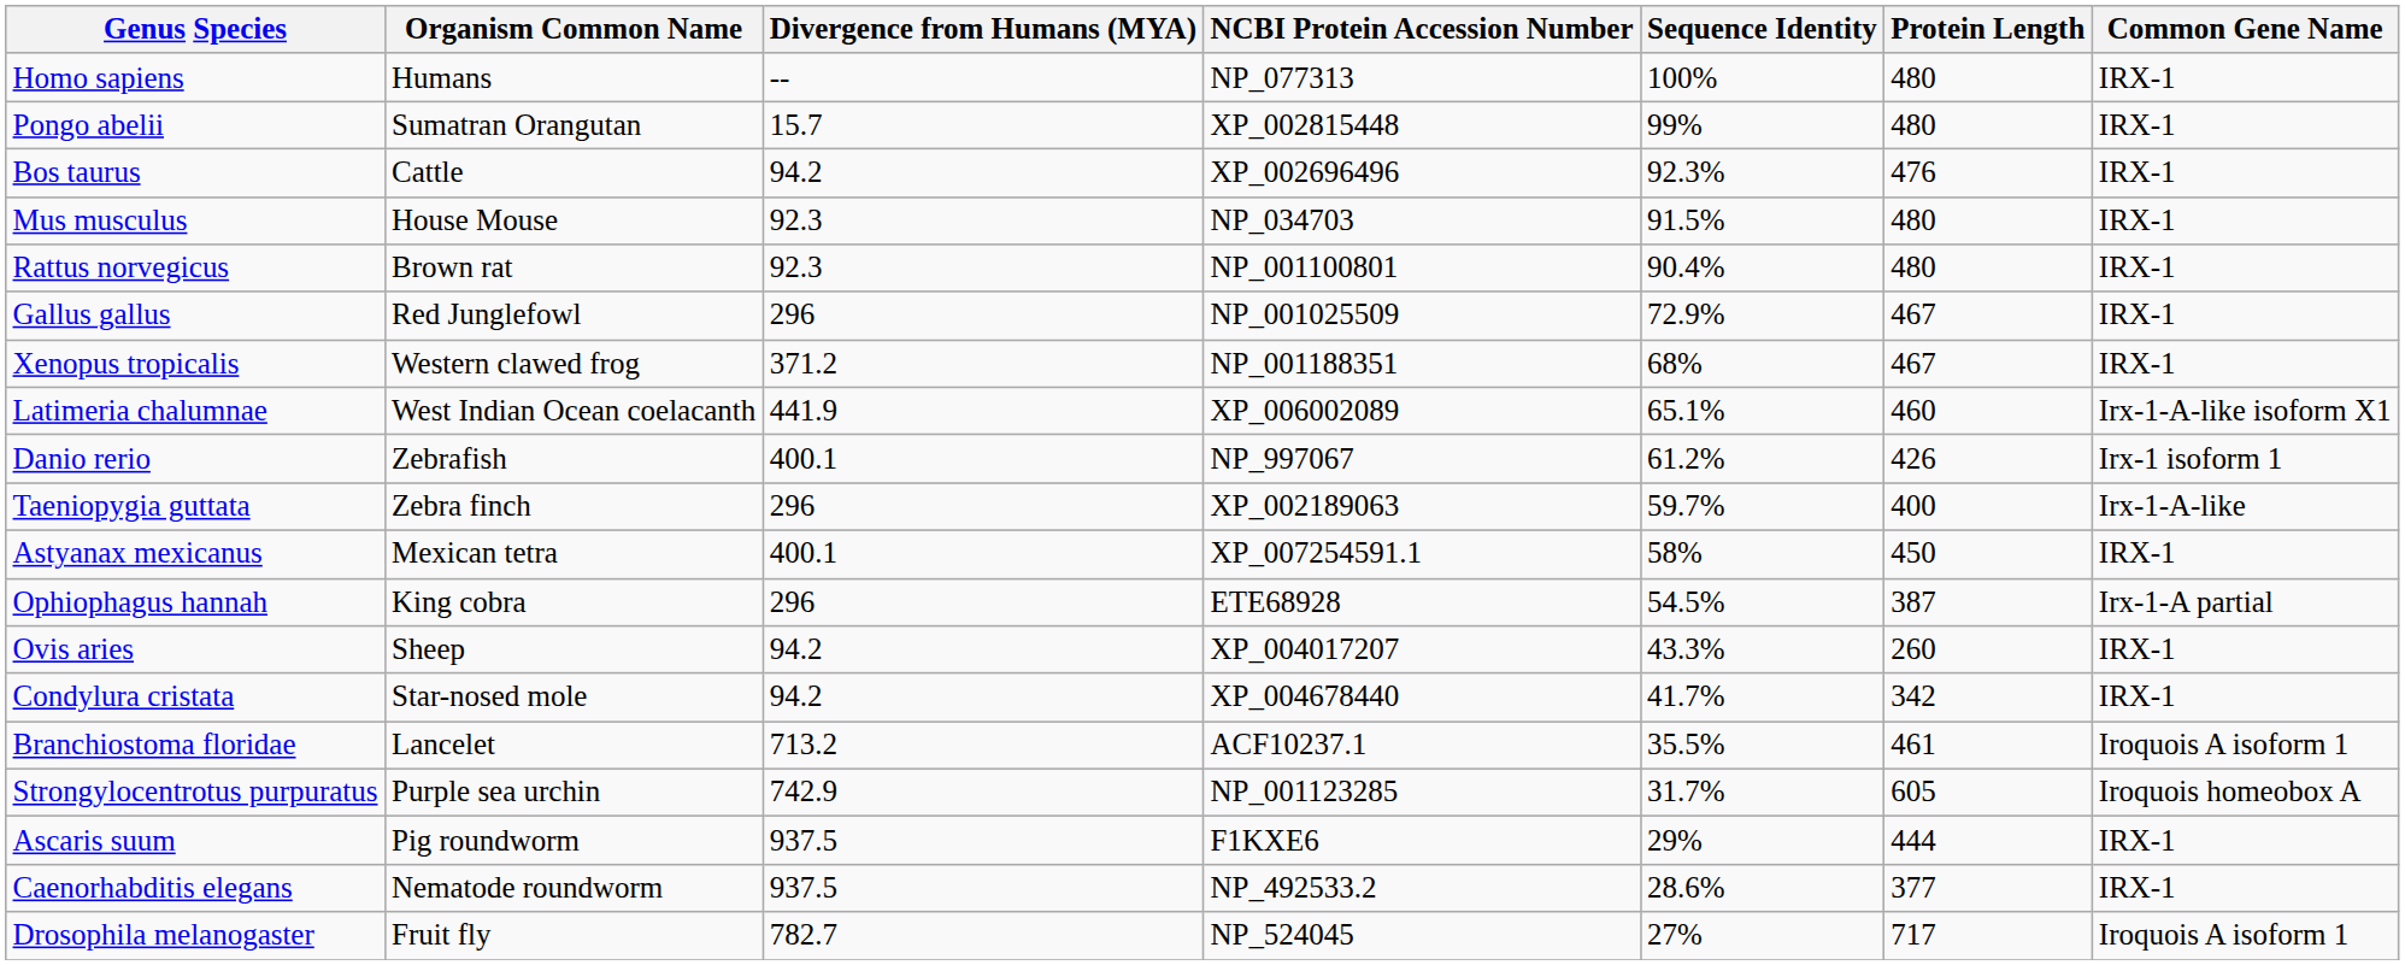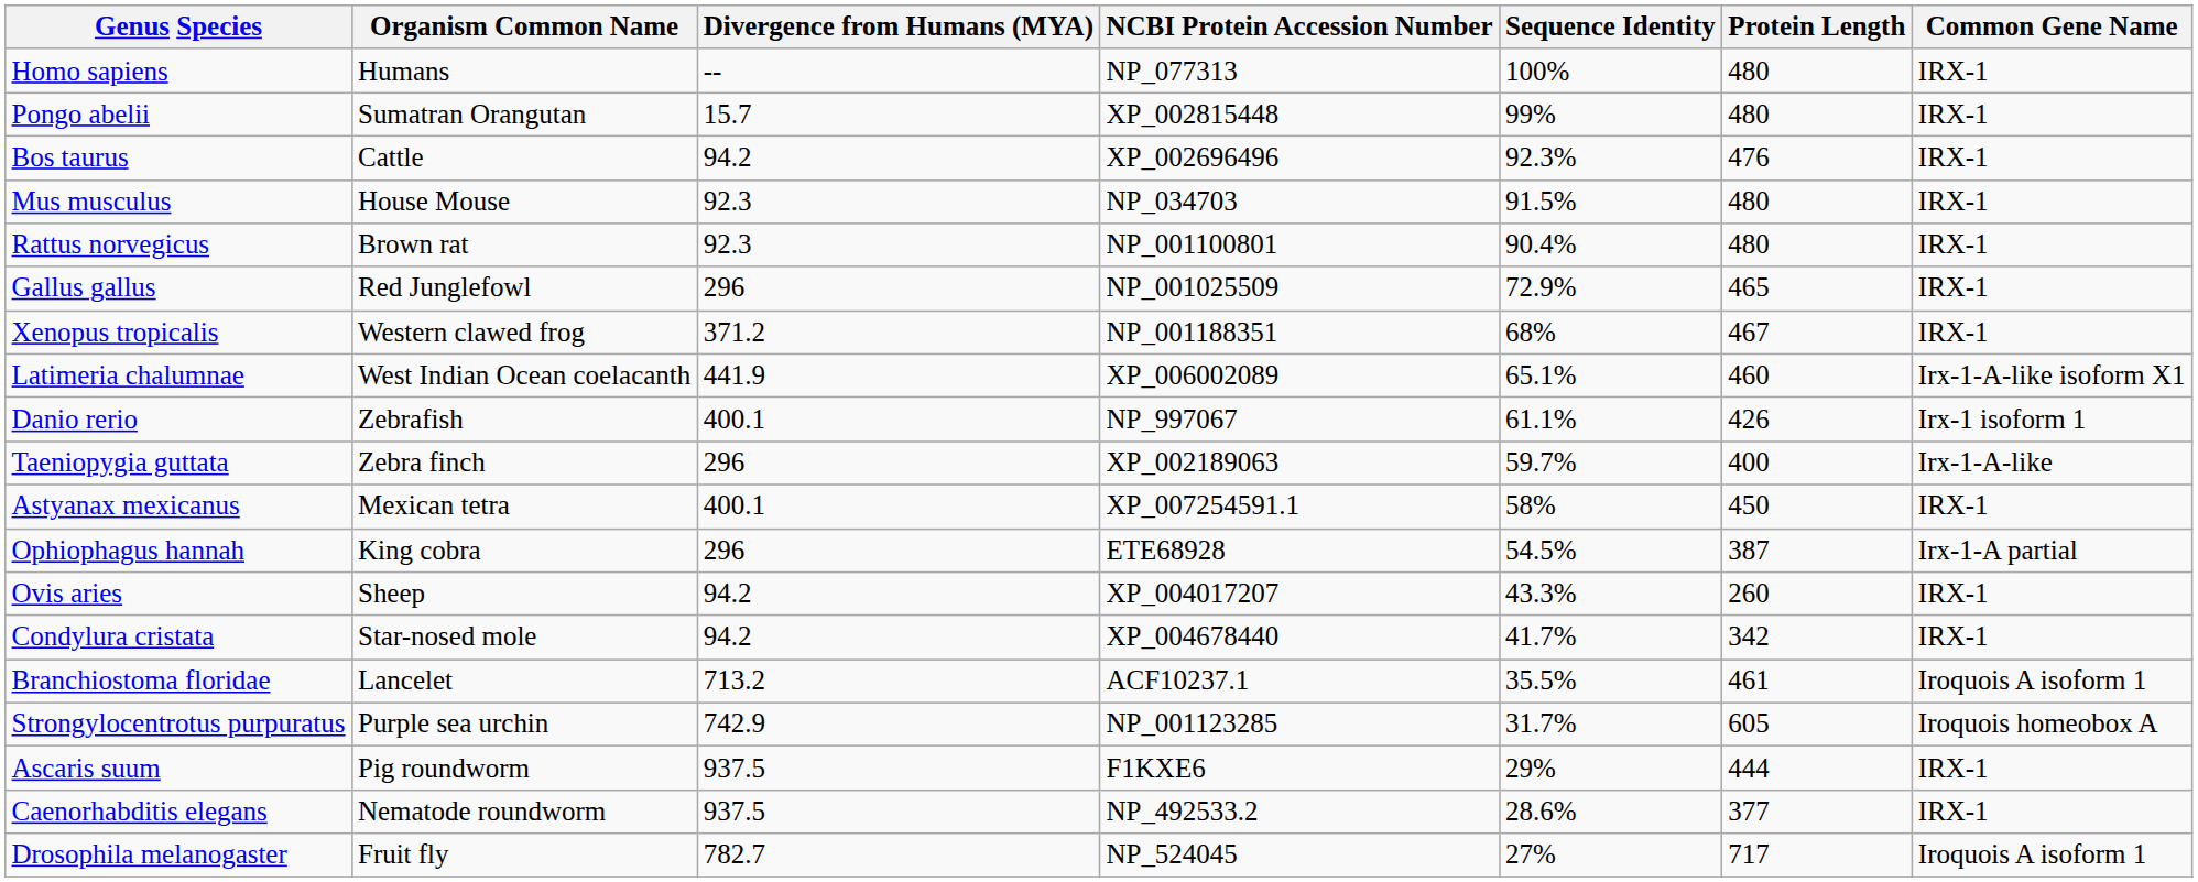 <table class="wikitable sortable">
 <tr>
 <th><a href='#'>Genus</a> <a href='#'>Species</a></th>
 <th>Organism Common Name</th>
 <th>Divergence from Humans (MYA) </th>
 <th>NCBI Protein Accession Number</th>
 <th>Sequence Identity </th>
 <th>Protein Length</th>
 <th>Common Gene Name</th>
 </tr>
 <tr>
 <td><a href='#'>Homo sapiens</a></td>
 <td>Humans</td>
 <td>--</td>
 <td>NP_077313</td>
 <td>100%</td>
 <td>480</td>
 <td>IRX-1</td>
 </tr>
 <tr>
 <td><a href='#'>Pongo abelii</a></td>
 <td>Sumatran Orangutan</td>
 <td>15.7</td>
 <td>XP_002815448</td>
 <td>99%</td>
 <td>480</td>
 <td>IRX-1</td>
 </tr>
 <tr>
 <td><a href='#'>Bos taurus</a></td>
 <td>Cattle</td>
 <td>94.2</td>
 <td>XP_002696496</td>
 <td>92.3%</td>
 <td>476</td>
 <td>IRX-1</td>
 </tr>
 <tr>
 <td><a href='#'>Mus musculus</a></td>
 <td>House Mouse</td>
 <td>92.3</td>
 <td>NP_034703</td>
 <td>91.5%</td>
 <td>480</td>
 <td>IRX-1</td>
 </tr>
 <tr>
 <td><a href='#'>Rattus norvegicus</a></td>
 <td>Brown rat</td>
 <td>92.3</td>
 <td>NP_001100801</td>
 <td>90.4%</td>
 <td>480</td>
 <td>IRX-1</td>
 </tr>
 <tr>
 <td><a href='#'>Gallus gallus</a></td>
 <td>Red Junglefowl</td>
 <td>296</td>
 <td>NP_001025509</td>
 <td>72.9%</td>
-<td>467</td>
+<td>465</td>
 <td>IRX-1</td>
 </tr>
 <tr>
 <td><a href='#'>Xenopus tropicalis</a></td>
 <td>Western clawed frog</td>
 <td>371.2</td>
 <td>NP_001188351</td>
 <td>68%</td>
 <td>467</td>
 <td>IRX-1</td>
 </tr>
 <tr>
 <td><a href='#'>Latimeria chalumnae</a></td>
 <td>West Indian Ocean coelacanth</td>
 <td>441.9</td>
 <td>XP_006002089</td>
 <td>65.1%</td>
 <td>460</td>
 <td>Irx-1-A-like isoform X1</td>
 </tr>
 <tr>
 <td><a href='#'>Danio rerio</a></td>
 <td>Zebrafish</td>
 <td>400.1</td>
 <td>NP_997067</td>
-<td>61.2%</td>
+<td>61.1%</td>
 <td>426</td>
 <td>Irx-1 isoform 1</td>
 </tr>
 <tr>
 <td><a href='#'>Taeniopygia guttata</a></td>
 <td>Zebra finch</td>
 <td>296</td>
 <td>XP_002189063</td>
 <td>59.7%</td>
 <td>400</td>
 <td>Irx-1-A-like</td>
 </tr>
 <tr>
 <td><a href='#'>Astyanax mexicanus</a></td>
 <td>Mexican tetra</td>
 <td>400.1</td>
 <td>XP_007254591.1</td>
 <td>58%</td>
 <td>450</td>
 <td>IRX-1</td>
 </tr>
 <tr>
 <td><a href='#'>Ophiophagus hannah</a></td>
 <td>King cobra</td>
 <td>296</td>
 <td>ETE68928</td>
 <td>54.5%</td>
 <td>387</td>
 <td>Irx-1-A partial</td>
 </tr>
 <tr>
 <td><a href='#'>Ovis aries</a></td>
 <td>Sheep</td>
 <td>94.2</td>
 <td>XP_004017207</td>
 <td>43.3%</td>
 <td>260</td>
 <td>IRX-1</td>
 </tr>
 <tr>
 <td><a href='#'>Condylura cristata</a></td>
 <td>Star-nosed mole</td>
 <td>94.2</td>
 <td>XP_004678440</td>
 <td>41.7%</td>
 <td>342</td>
 <td>IRX-1</td>
 </tr>
 <tr>
 <td><a href='#'>Branchiostoma floridae</a></td>
 <td>Lancelet</td>
 <td>713.2</td>
 <td>ACF10237.1</td>
 <td>35.5%</td>
 <td>461</td>
 <td>Iroquois A isoform 1</td>
 </tr>
 <tr>
 <td><a href='#'>Strongylocentrotus purpuratus</a></td>
 <td>Purple sea urchin</td>
 <td>742.9</td>
 <td>NP_001123285</td>
 <td>31.7%</td>
 <td>605</td>
 <td>Iroquois homeobox A</td>
 </tr>
 <tr>
 <td><a href='#'>Ascaris suum</a></td>
 <td>Pig roundworm</td>
 <td>937.5</td>
 <td>F1KXE6</td>
 <td>29%</td>
 <td>444</td>
 <td>IRX-1</td>
 </tr>
 <tr>
 <td><a href='#'>Caenorhabditis elegans</a></td>
 <td>Nematode roundworm</td>
 <td>937.5</td>
 <td>NP_492533.2</td>
 <td>28.6%</td>
 <td>377</td>
 <td>IRX-1</td>
 </tr>
 <tr>
 <td><a href='#'>Drosophila melanogaster</a></td>
 <td>Fruit fly</td>
 <td>782.7</td>
 <td>NP_524045</td>
 <td>27%</td>
 <td>717</td>
 <td>Iroquois A isoform 1</td>
 </tr>
 <tr>
 </tr>
 </table>
